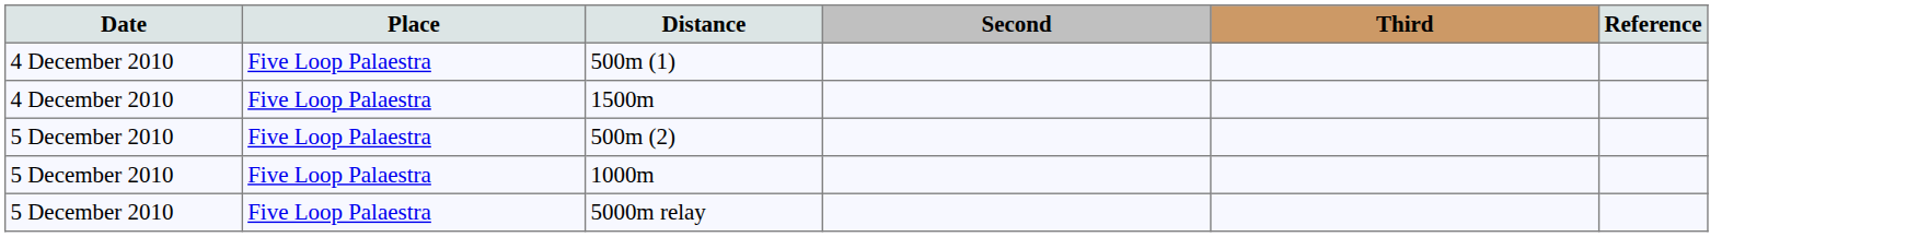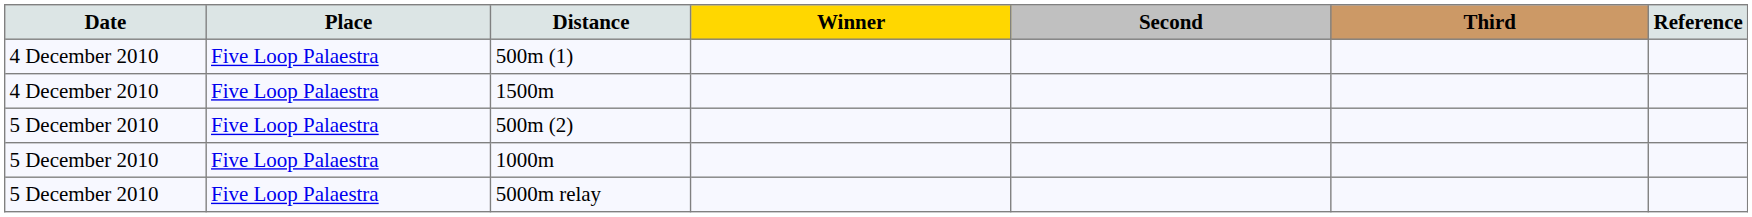 <table bgcolor="#f7f8ff" cellpadding="3" cellspacing="0" border="1" style="font-size: 95%; border: gray solid 1px; border-collapse: collapse;">
 <tr bgcolor="#CCCCCC">
 <td align="center" bgcolor="#DCE5E5" width="150"><strong>Date</strong></td>
 <td align="center" bgcolor="#DCE5E5" width="220"><strong>Place</strong></td>
 <td align="center" bgcolor="#DCE5E5" width="150"><strong>Distance</strong></td>
+<td align="center" bgcolor="gold" width="250"><strong>Winner</strong></td>
 <td align="center" bgcolor="silver" width="250"><strong>Second</strong></td>
 <td align="center" bgcolor="CC9966" width="250"><strong>Third</strong></td>
 <td align="center" bgcolor="#DCE5E5" width="30"><strong>Reference</strong></td>
 </tr>
 <tr align="left">
 <td>4 December 2010</td>
 <td><a href='#'>Five Loop Palaestra</a></td>
 <td>500m (1)</td>
 <td></td>
 <td></td>
 <td></td>
+<td></td>
 </tr>
 <tr align="left">
 <td>4 December 2010</td>
 <td><a href='#'>Five Loop Palaestra</a></td>
 <td>1500m</td>
+<td></td>
 <td></td>
 <td></td>
 <td></td>
 </tr>
 <tr align="left">
 <td>5 December 2010</td>
 <td><a href='#'>Five Loop Palaestra</a></td>
 <td>500m (2)</td>
 <td></td>
 <td></td>
 <td></td>
+<td></td>
 </tr>
 <tr align="left">
 <td>5 December 2010</td>
 <td><a href='#'>Five Loop Palaestra</a></td>
 <td>1000m</td>
+<td></td>
 <td></td>
 <td></td>
 <td></td>
 </tr>
 <tr align="left">
 <td>5 December 2010</td>
 <td><a href='#'>Five Loop Palaestra</a></td>
 <td>5000m relay</td>
 <td></td>
 <td></td>
 <td></td>
+<td></td>
 </tr>
 </table>
